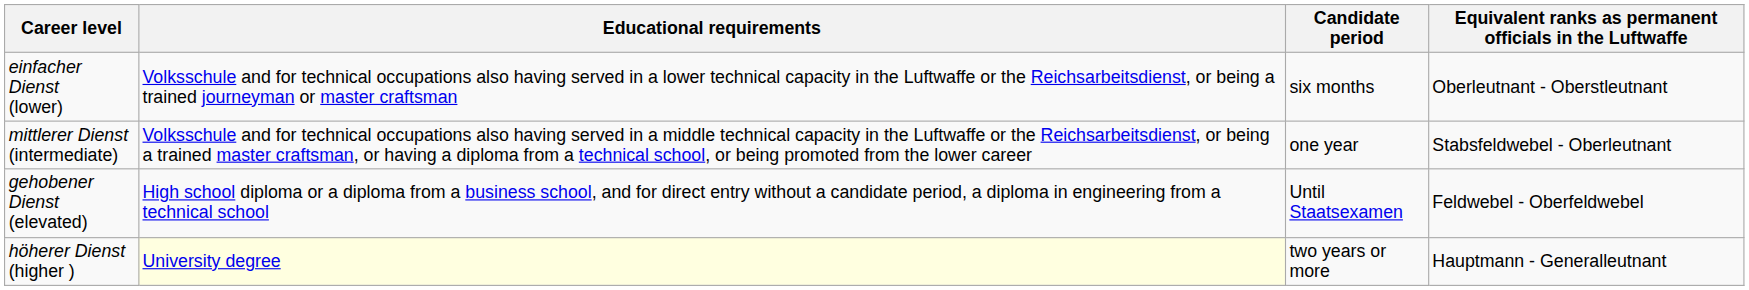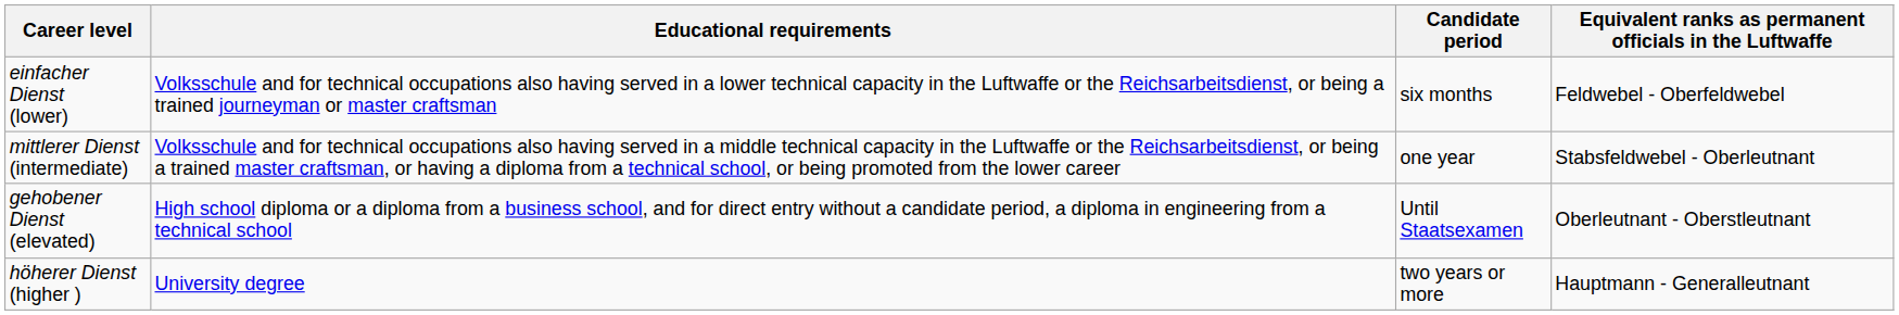 <table class="wikitable">
 <tr>
 <th>Career level</th>
 <th>Educational requirements </th>
 <th>Candidate period </th>
 <th>Equivalent ranks as permanent officials in the Luftwaffe </th>
 </tr>
 <tr>
 <td><em>einfacher Dienst</em><br>(lower)</td>
 <td><a href='#'>Volksschule</a> and for technical occupations also having served in a lower technical capacity in the Luftwaffe or the <a href='#'>Reichsarbeitsdienst</a>, or being a trained <a href='#'>journeyman</a> or <a href='#'>master craftsman</a></td>
 <td>six months</td>
-<td>Oberleutnant - Oberstleutnant</td>
+<td>Feldwebel - Oberfeldwebel</td>
 </tr>
 <tr>
 <td><em>mittlerer Dienst</em><br>(intermediate)</td>
 <td><a href='#'>Volksschule</a> and for technical occupations also having served in a middle technical capacity in the Luftwaffe or the <a href='#'>Reichsarbeitsdienst</a>, or being a trained  <a href='#'>master craftsman</a>, or having a diploma from a <a href='#'>technical school</a>, or being promoted from the lower career</td>
 <td>one year</td>
 <td>Stabsfeldwebel - Oberleutnant</td>
 </tr>
 <tr>
 <td><em>gehobener Dienst</em><br>(elevated)</td>
 <td><a href='#'>High school</a> diploma or a diploma from a <a href='#'>business school</a>, and for direct entry without a candidate period, a diploma in engineering from a <a href='#'>technical school</a></td>
 <td>Until <a href='#'>Staatsexamen</a></td>
-<td>Feldwebel - Oberfeldwebel</td>
+<td>Oberleutnant - Oberstleutnant</td>
 </tr>
 <tr>
 <td><em>höherer Dienst</em><br>(higher )</td>
-<td style="background: lightyellow;"><a href='#'>University degree</a></td>
+<td><a href='#'>University degree</a></td>
 <td>two years or more</td>
 <td>Hauptmann - Generalleutnant</td>
 </tr>
 </table>
